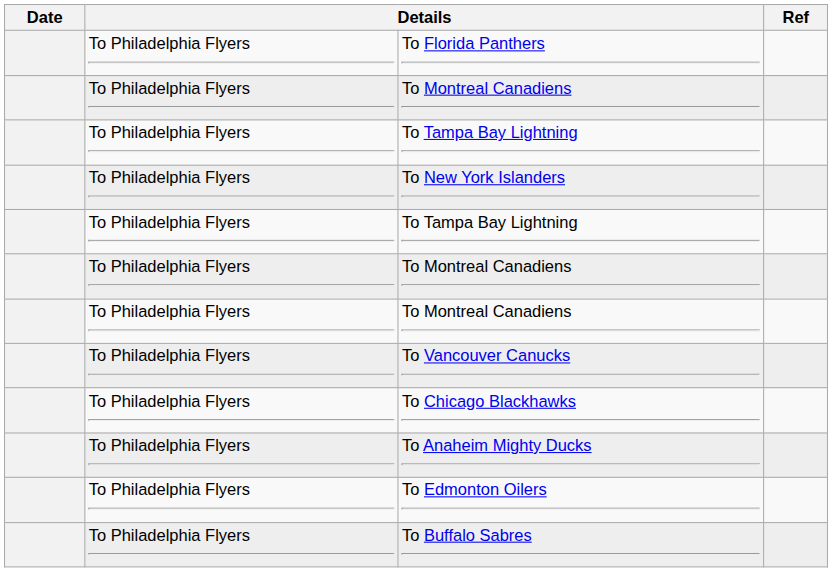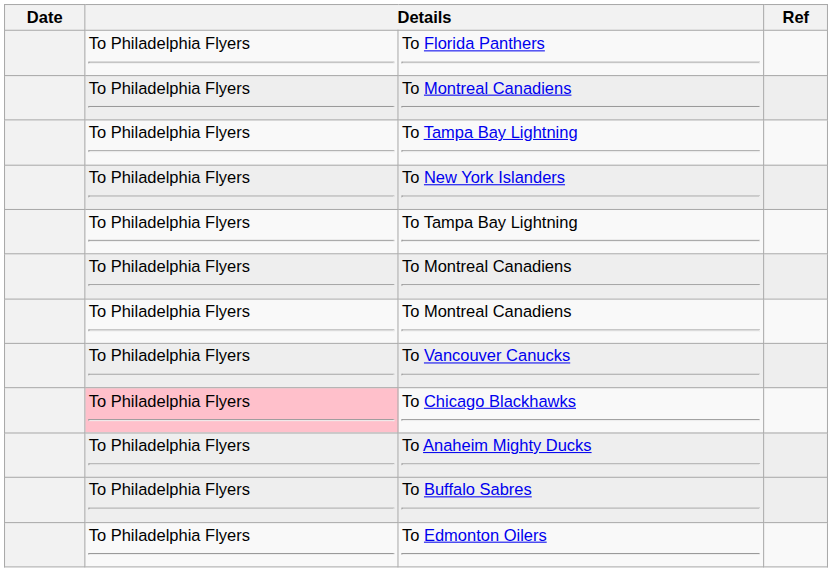 <table class="wikitable plainrowheaders" style="width: 50em;">
 <tr>
 <th scope="col">Date</th>
 <th scope="col" colspan="2">Details</th>
 <th scope="col">Ref</th>
 </tr>
 <tr>
 <th scope="row"></th>
 <td valign="top">To Philadelphia Flyers <hr></td>
 <td valign="top">To <a href='#'>Florida Panthers</a> <hr> </td>
 <td></td>
 </tr>
 <tr bgcolor="#eeeeee">
 <th scope="row"></th>
 <td valign="top">To Philadelphia Flyers <hr></td>
 <td valign="top">To <a href='#'>Montreal Canadiens</a> <hr> </td>
 <td></td>
 </tr>
 <tr>
 <th scope="row"></th>
 <td valign="top">To Philadelphia Flyers <hr></td>
 <td valign="top">To <a href='#'>Tampa Bay Lightning</a> <hr> </td>
 <td></td>
 </tr>
 <tr bgcolor="#eeeeee">
 <th scope="row"></th>
 <td valign="top">To Philadelphia Flyers <hr></td>
 <td valign="top">To <a href='#'>New York Islanders</a> <hr> </td>
 <td></td>
 </tr>
 <tr>
 <th scope="row"></th>
 <td valign="top">To Philadelphia Flyers <hr> </td>
 <td valign="top">To Tampa Bay Lightning <hr> </td>
 <td></td>
 </tr>
 <tr bgcolor="#eeeeee">
 <th scope="row"></th>
 <td valign="top">To Philadelphia Flyers <hr> </td>
 <td valign="top">To Montreal Canadiens <hr> </td>
 <td></td>
 </tr>
 <tr>
 <th scope="row"></th>
 <td valign="top">To Philadelphia Flyers <hr> </td>
 <td valign="top">To Montreal Canadiens <hr> </td>
 <td></td>
 </tr>
 <tr bgcolor="#eeeeee">
 <th scope="row"></th>
 <td valign="top">To Philadelphia Flyers <hr> </td>
 <td valign="top">To <a href='#'>Vancouver Canucks</a> <hr> </td>
 <td></td>
 </tr>
 <tr>
 <th scope="row"></th>
-<td valign="top">To Philadelphia Flyers <hr> </td>
+<td valign="top" style="background: pink;">To Philadelphia Flyers <hr> </td>
 <td valign="top">To <a href='#'>Chicago Blackhawks</a> <hr> </td>
 <td></td>
 </tr>
 <tr bgcolor="#eeeeee">
 <th scope="row"></th>
 <td valign="top">To Philadelphia Flyers <hr> </td>
 <td valign="top">To <a href='#'>Anaheim Mighty Ducks</a> <hr> </td>
 <td></td>
 </tr>
+<tr bgcolor="#eeeeee">
+<th scope="row"></th>
+<td valign="top">To Philadelphia Flyers <hr> </td>
+<td valign="top">To <a href='#'>Buffalo Sabres</a> <hr> </td>
+<td></td>
+</tr>
 <tr>
 <th scope="row"></th>
 <td valign="top">To Philadelphia Flyers <hr> </td>
 <td valign="top">To <a href='#'>Edmonton Oilers</a> <hr> </td>
 <td></td>
 </tr>
-<tr bgcolor="#eeeeee">
-<th scope="row"></th>
-<td valign="top">To Philadelphia Flyers <hr> </td>
-<td valign="top">To <a href='#'>Buffalo Sabres</a> <hr> </td>
-<td></td>
-</tr>
 </table>
